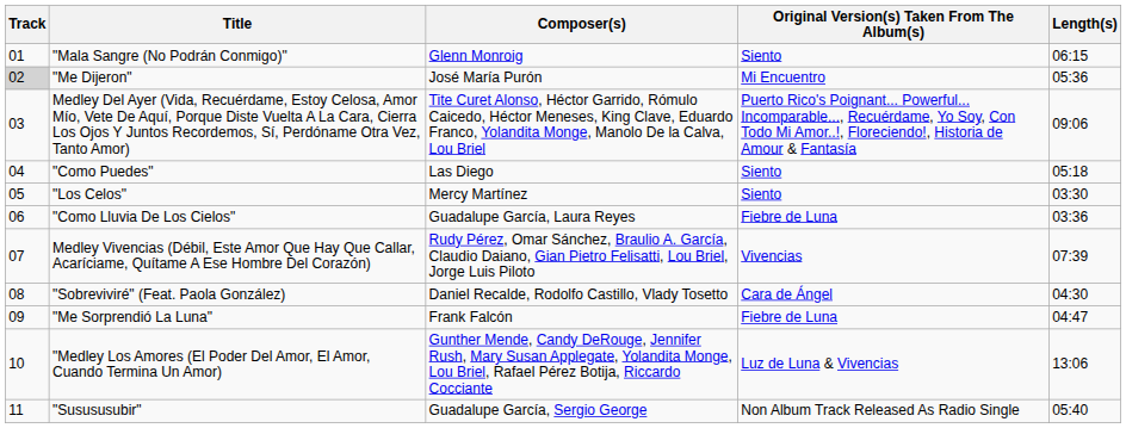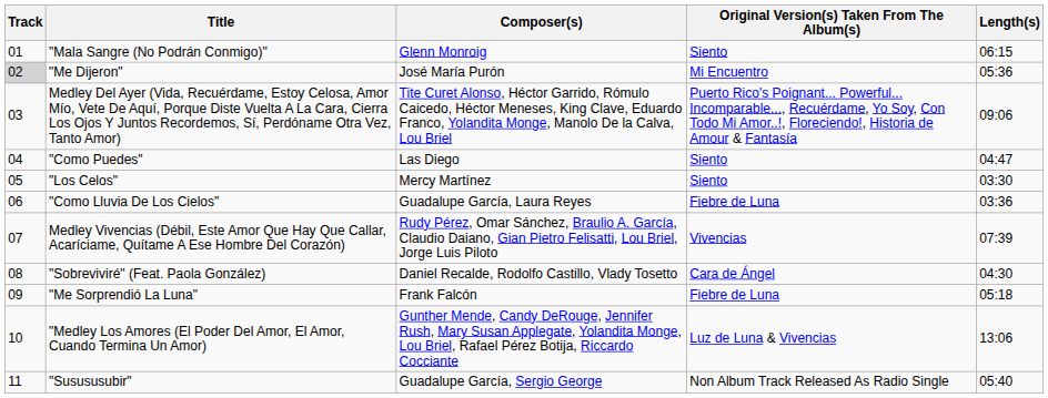 <table class="wikitable">
 <tr>
 <th>Track</th>
 <th>Title</th>
 <th>Composer(s)</th>
 <th>Original Version(s) Taken From The Album(s)</th>
 <th>Length(s)</th>
 </tr>
 <tr>
 <td>01</td>
 <td>"Mala Sangre (No Podrán Conmigo)"</td>
 <td><a href='#'>Glenn Monroig</a></td>
 <td><a href='#'>Siento</a></td>
 <td>06:15</td>
 </tr>
 <tr>
 <td style="background: lightgrey;">02</td>
 <td>"Me Dijeron"</td>
 <td>José María Purón</td>
 <td><a href='#'>Mi Encuentro</a></td>
 <td>05:36</td>
 </tr>
 <tr>
 <td>03</td>
 <td>Medley Del Ayer (Vida, Recuérdame, Estoy Celosa, Amor Mío, Vete De Aquí, Porque Diste Vuelta A La Cara, Cierra Los Ojos Y Juntos Recordemos, Sí, Perdóname Otra Vez, Tanto Amor)</td>
 <td><a href='#'>Tite Curet Alonso</a>, Héctor Garrido, Rómulo Caicedo, Héctor Meneses, King Clave, Eduardo Franco, <a href='#'>Yolandita Monge</a>, Manolo De la Calva, <a href='#'>Lou Briel</a></td>
 <td><a href='#'>Puerto Rico's Poignant... Powerful... Incomparable...</a>, <a href='#'>Recuérdame</a>, <a href='#'>Yo Soy</a>, <a href='#'>Con Todo Mi Amor..!</a>, <a href='#'>Floreciendo!</a>, <a href='#'>Historia de Amour</a> & <a href='#'>Fantasía</a></td>
 <td>09:06</td>
 </tr>
 <tr>
 <td>04</td>
 <td>"Como Puedes"</td>
 <td>Las Diego</td>
 <td><a href='#'>Siento</a></td>
-<td>05:18</td>
+<td>04:47</td>
 </tr>
 <tr>
 <td>05</td>
 <td>"Los Celos"</td>
 <td>Mercy Martínez</td>
 <td><a href='#'>Siento</a></td>
 <td>03:30</td>
 </tr>
 <tr>
 <td>06</td>
 <td>"Como Lluvia De Los Cielos"</td>
 <td>Guadalupe García, Laura Reyes</td>
 <td><a href='#'>Fiebre de Luna</a></td>
 <td>03:36</td>
 </tr>
 <tr>
 <td>07</td>
 <td>Medley Vivencias (Débil, Este Amor Que Hay Que Callar, Acaríciame, Quítame A Ese Hombre Del Corazón)</td>
 <td><a href='#'>Rudy Pérez</a>, Omar Sánchez, <a href='#'>Braulio A. García</a>, Claudio Daiano, <a href='#'>Gian Pietro Felisatti</a>, <a href='#'>Lou Briel</a>, Jorge Luis Piloto</td>
 <td><a href='#'>Vivencias</a></td>
 <td>07:39</td>
 </tr>
 <tr>
 <td>08</td>
 <td>"Sobreviviré" (Feat. Paola González)</td>
 <td>Daniel Recalde, Rodolfo Castillo, Vlady Tosetto</td>
 <td><a href='#'>Cara de Ángel</a></td>
 <td>04:30</td>
 </tr>
 <tr>
 <td>09</td>
 <td>"Me Sorprendió La Luna"</td>
 <td>Frank Falcón</td>
 <td><a href='#'>Fiebre de Luna</a></td>
-<td>04:47</td>
+<td>05:18</td>
 </tr>
 <tr>
 <td>10</td>
 <td>"Medley Los Amores (El Poder Del Amor, El Amor, Cuando Termina Un Amor)</td>
 <td><a href='#'>Gunther Mende</a>, <a href='#'>Candy DeRouge</a>, <a href='#'>Jennifer Rush</a>, <a href='#'>Mary Susan Applegate</a>, <a href='#'>Yolandita Monge</a>, <a href='#'>Lou Briel</a>, Rafael Pérez Botija, <a href='#'>Riccardo Cocciante</a></td>
 <td><a href='#'>Luz de Luna</a> & <a href='#'>Vivencias</a></td>
 <td>13:06</td>
 </tr>
 <tr>
 <td>11</td>
 <td>"Susususubir"</td>
 <td>Guadalupe García, <a href='#'>Sergio George</a></td>
 <td>Non Album Track Released As Radio Single</td>
 <td>05:40</td>
 </tr>
 </table>
